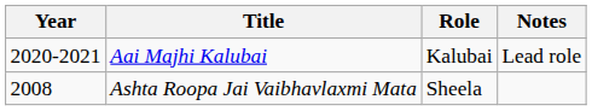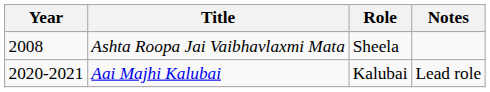 <table class="wikitable">
 <tr>
 <th>Year</th>
 <th>Title</th>
 <th>Role</th>
 <th>Notes</th>
 </tr>
 <tr>
+<td>2008</td>
+<td><em>Ashta Roopa Jai Vaibhavlaxmi Mata</em></td>
+<td>Sheela</td>
+<td></td>
+</tr>
+<tr>
 <td>2020-2021</td>
 <td><em><a href='#'>Aai Majhi Kalubai</a></em></td>
 <td>Kalubai</td>
 <td>Lead role</td>
 </tr>
-<tr>
-<td>2008</td>
-<td><em>Ashta Roopa Jai Vaibhavlaxmi Mata</em></td>
-<td>Sheela</td>
-<td></td>
-</tr>
 </table>
